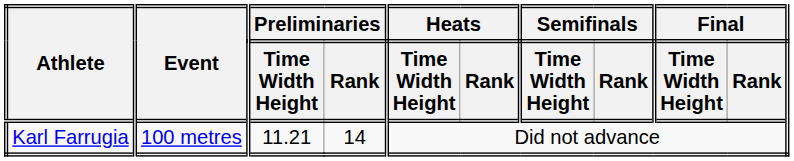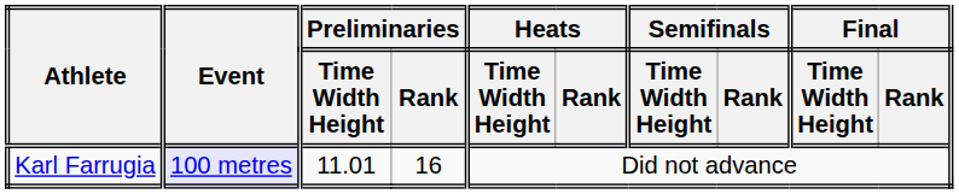 <table class=wikitable style="font-size:90%; border: double;">
 <tr>
 <th rowspan="2" style="border-right:double">Athlete</th>
 <th rowspan="2" style="border-right:double">Event</th>
 <th colspan="2" style="border-right:double; border-bottom:double;">Preliminaries</th>
 <th colspan="2" style="border-right:double; border-bottom:double;">Heats</th>
 <th colspan="2" style="border-right:double; border-bottom:double;">Semifinals</th>
 <th colspan="2" style="border-right:double; border-bottom:double;">Final</th>
 </tr>
 <tr>
 <th>Time<br>Width<br>Height</th>
 <th style="border-right:double">Rank</th>
 <th>Time<br>Width<br>Height</th>
 <th style="border-right:double">Rank</th>
 <th>Time<br>Width<br>Height</th>
 <th style="border-right:double">Rank</th>
 <th>Time<br>Width<br>Height</th>
 <th style="border-right:double">Rank</th>
 </tr>
 <tr style="border-top: double;">
 <td style="border-right:double"><a href='#'>Karl Farrugia</a></td>
-<td style="border-right:double"><a href='#'>100 metres</a></td>
-<td align=center>11.21</td>
-<td align=center style="border-right:double">14</td>
+<td style="background: lavender; border-right:double"><a href='#'>100 metres</a></td>
+<td align=center>11.01</td>
+<td align=center style="border-right:double">16</td>
 <td colspan="6" align=center>Did not advance</td>
 </tr>
 </table>
